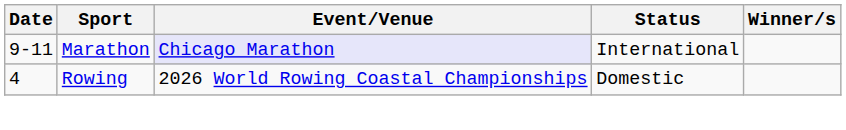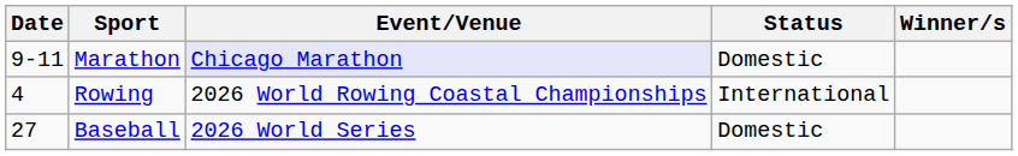 <table class="wikitable source">
 <tr>
 <th>Date</th>
 <th>Sport</th>
 <th>Event/Venue</th>
 <th>Status</th>
 <th>Winner/s</th>
 </tr>
 <tr>
 <td>9-11</td>
 <td><a href='#'>Marathon</a></td>
 <td style="background: lavender;"> <a href='#'>Chicago Marathon</a></td>
-<td>International</td>
+<td>Domestic</td>
 <td></td>
 </tr>
 <tr>
 <td>4</td>
 <td><a href='#'>Rowing</a></td>
 <td> 2026 <a href='#'>World Rowing Coastal Championships</a></td>
+<td>International</td>
+<td></td>
+</tr>
+<tr>
+<td>27</td>
+<td><a href='#'>Baseball</a></td>
+<td> <a href='#'>2026 World Series</a></td>
 <td>Domestic</td>
 <td></td>
 </tr>
 </table>
